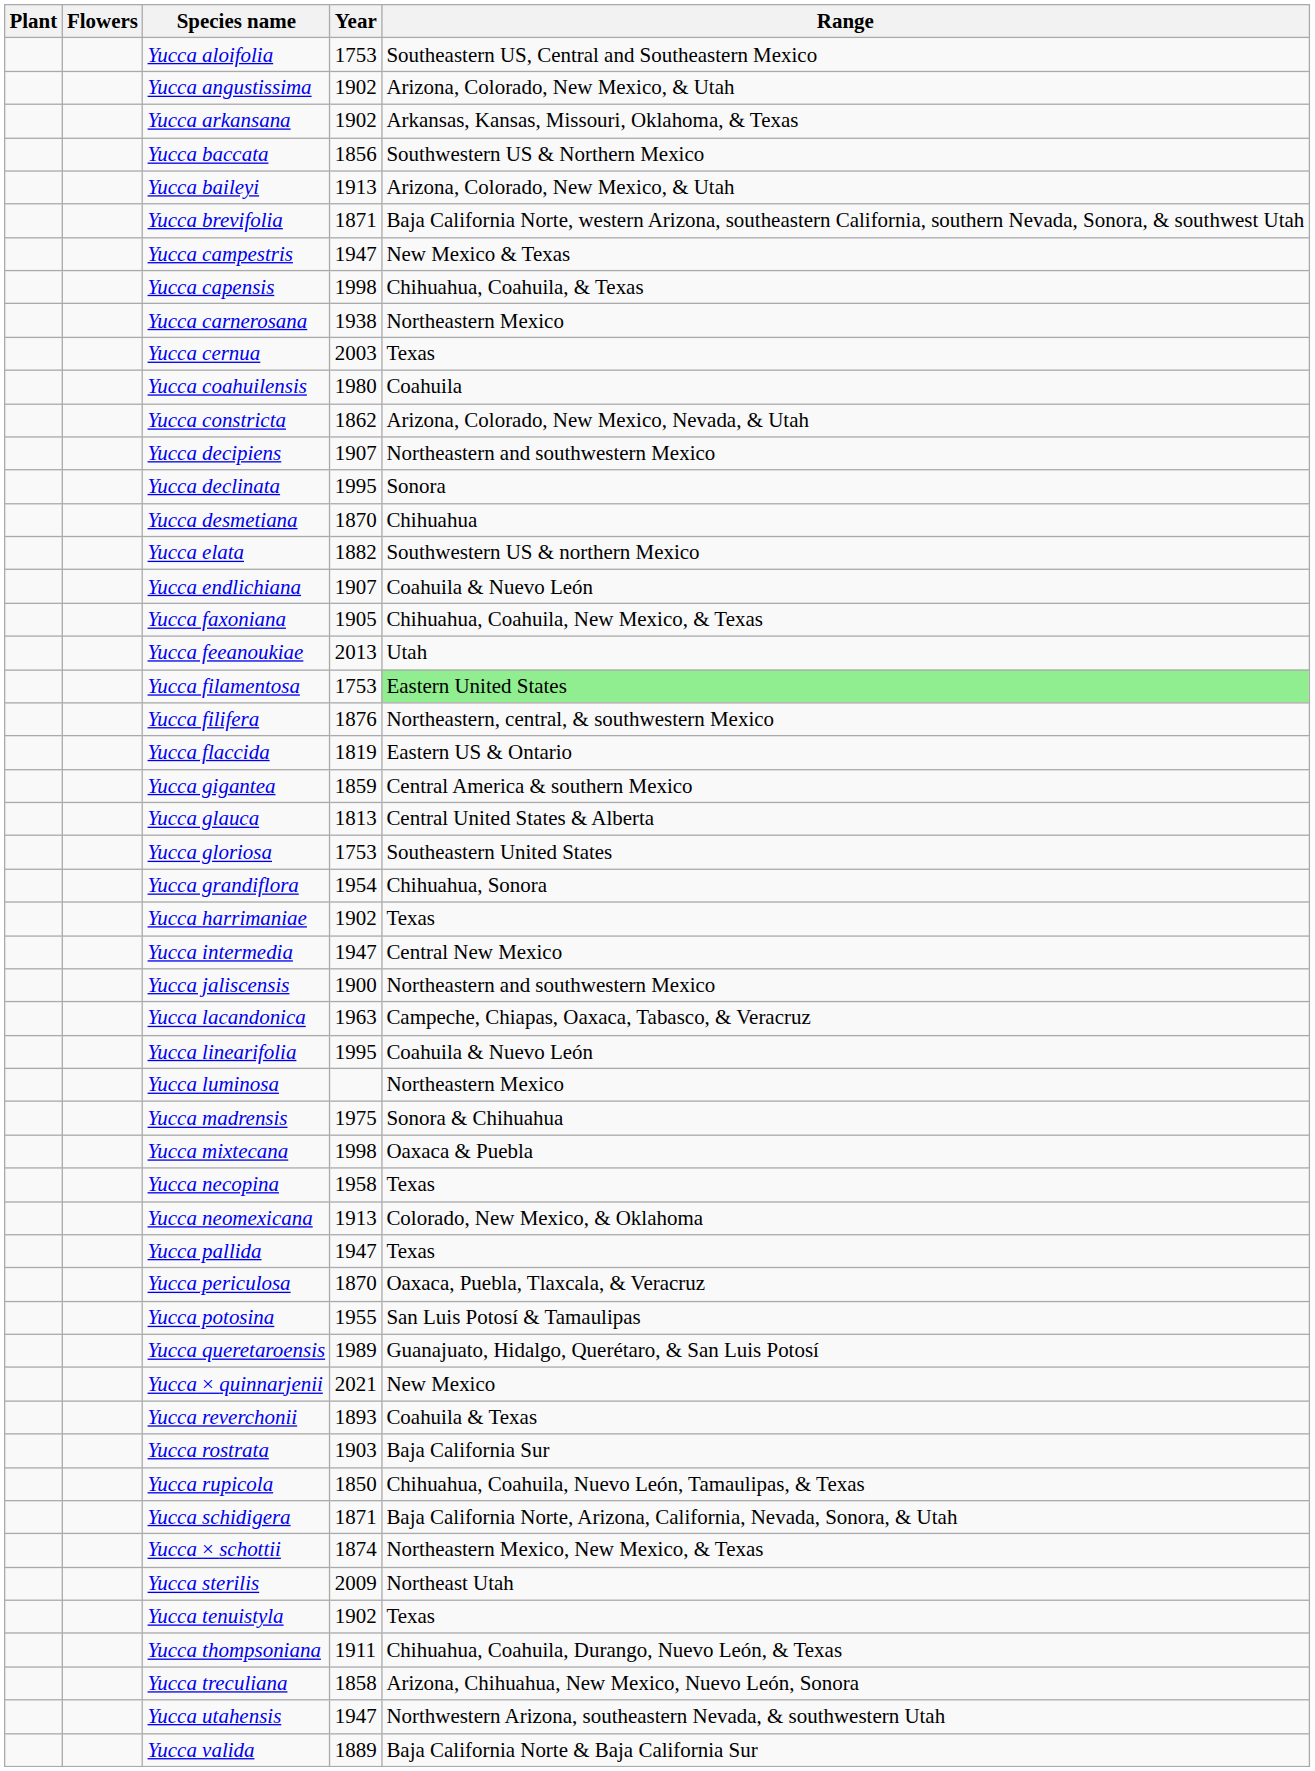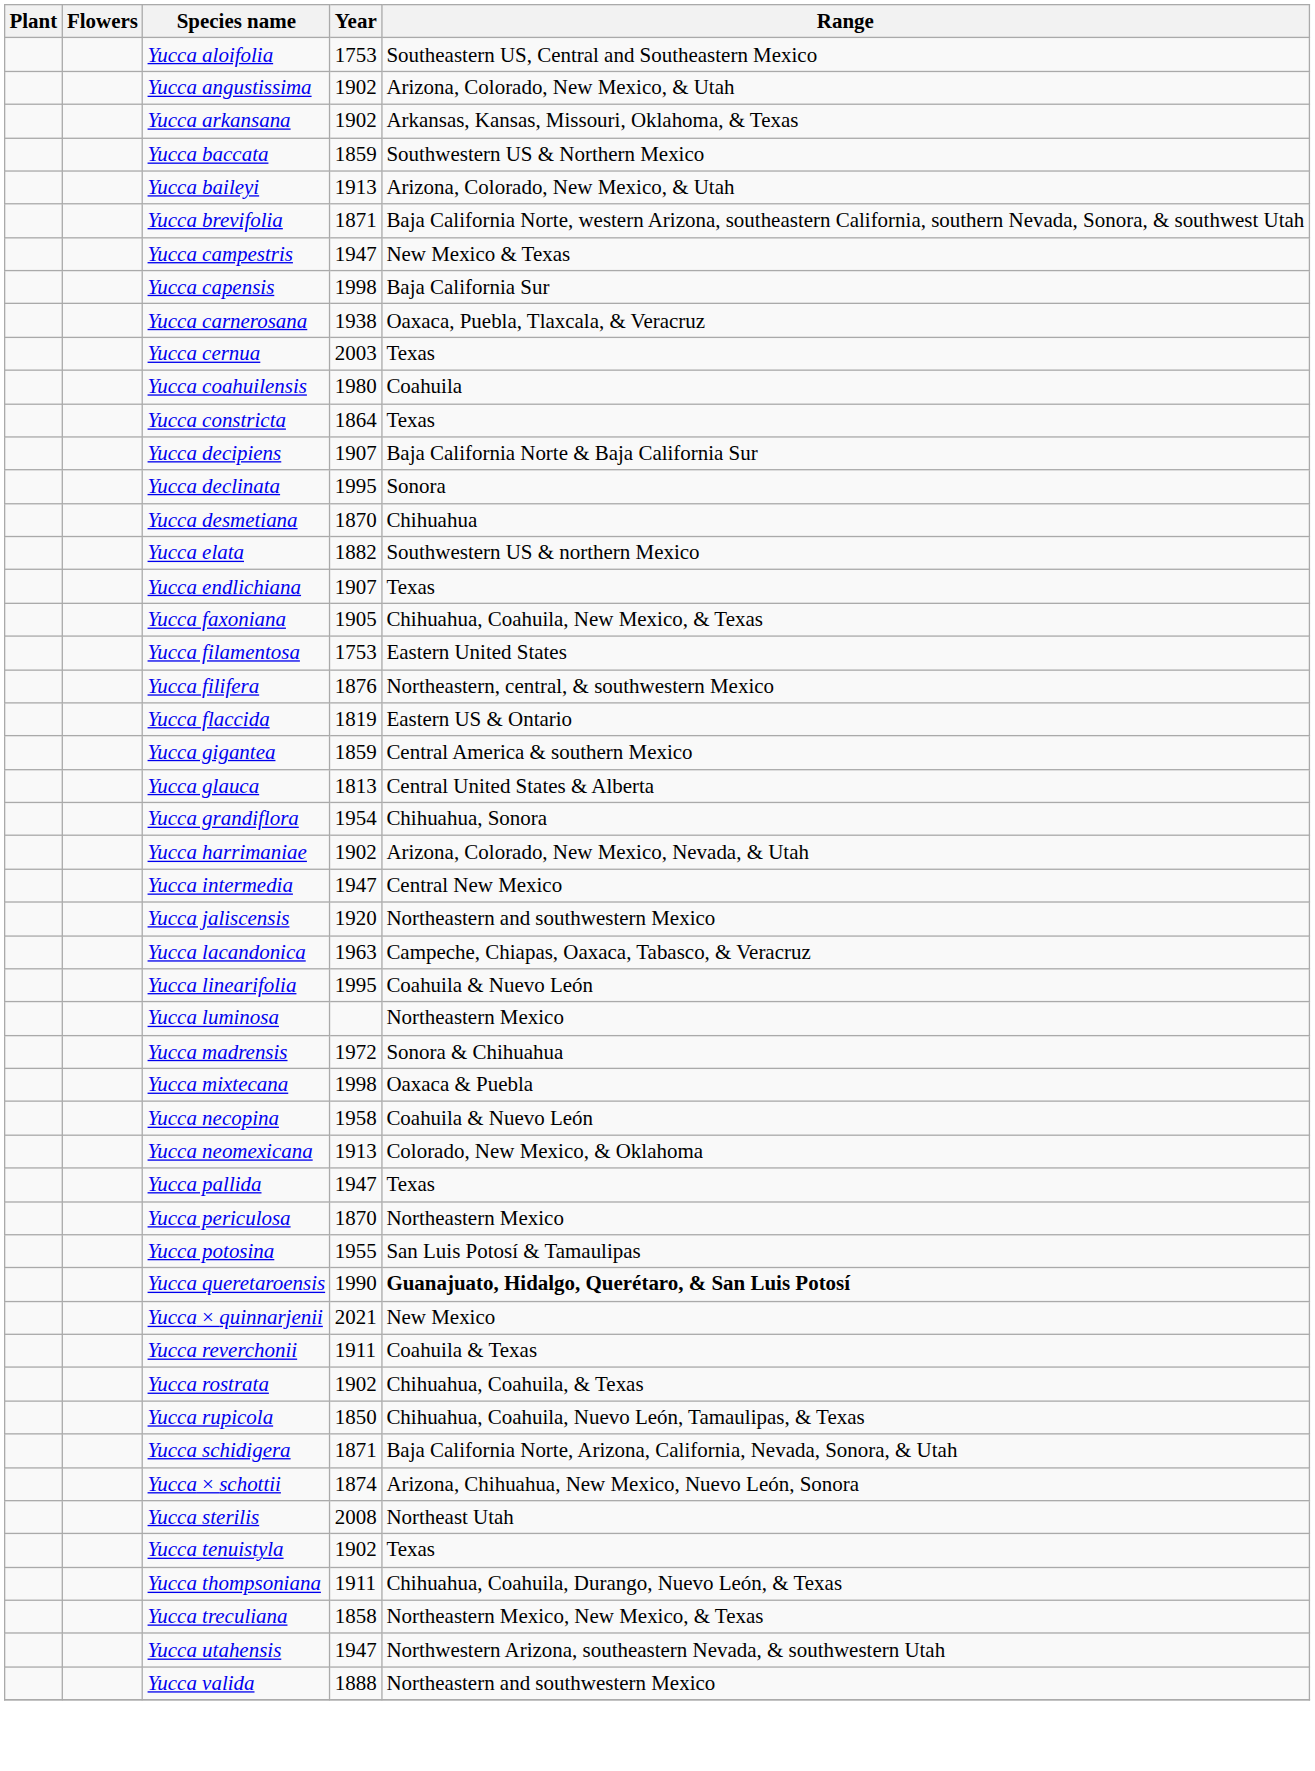 <table class="wikitable sortable mw-collapsible " id="Species">
 <tr>
 <th class="unsortable">Plant</th>
 <th class="unsortable">Flowers</th>
 <th>Species name</th>
 <th>Year</th>
 <th>Range</th>
 </tr>
 <tr>
 <td></td>
 <td></td>
 <td><em><a href='#'>Yucca aloifolia</a></em> </td>
 <td>1753</td>
 <td data-sort-value=C>Southeastern US, Central and Southeastern Mexico</td>
 </tr>
 <tr>
 <td></td>
 <td></td>
 <td><em><a href='#'>Yucca angustissima</a></em> </td>
 <td>1902</td>
 <td data-sort-value=D>Arizona, Colorado, New Mexico, & Utah</td>
 </tr>
 <tr>
 <td></td>
 <td></td>
 <td><em><a href='#'>Yucca arkansana</a></em> </td>
 <td>1902</td>
 <td data-sort-value=D>Arkansas, Kansas, Missouri, Oklahoma, & Texas</td>
 </tr>
 <tr>
 <td></td>
 <td></td>
 <td><em><a href='#'>Yucca baccata</a></em> </td>
-<td>1856</td>
+<td>1859</td>
 <td data-sort-value=C>Southwestern US & Northern Mexico</td>
 </tr>
 <tr>
 <td></td>
 <td></td>
 <td><em><a href='#'>Yucca baileyi</a></em> </td>
 <td>1913</td>
 <td data-sort-value=D>Arizona, Colorado, New Mexico, & Utah</td>
 </tr>
 <tr>
 <td></td>
 <td></td>
 <td><em><a href='#'>Yucca brevifolia</a></em> </td>
 <td>1871</td>
 <td data-sort-value=C>Baja California Norte, western Arizona, southeastern California, southern Nevada, Sonora, & southwest Utah</td>
 </tr>
 <tr>
 <td></td>
 <td></td>
 <td><em><a href='#'>Yucca campestris</a></em> </td>
 <td>1947</td>
 <td data-sort-value=D>New Mexico & Texas</td>
 </tr>
 <tr>
 <td></td>
 <td></td>
 <td><em><a href='#'>Yucca capensis</a></em> </td>
 <td>1998</td>
-<td data-sort-value=C>Chihuahua, Coahuila, & Texas</td>
+<td data-sort-value=B>Baja California Sur</td>
 </tr>
 <tr>
 <td></td>
 <td></td>
 <td><em><a href='#'>Yucca carnerosana</a></em> </td>
 <td>1938</td>
-<td data-sort-value=B>Northeastern Mexico</td>
+<td data-sort-value=B>Oaxaca, Puebla, Tlaxcala, & Veracruz</td>
 </tr>
 <tr>
 <td></td>
 <td></td>
 <td><em><a href='#'>Yucca cernua</a></em> </td>
 <td>2003</td>
 <td data-sort-value=D>Texas</td>
 </tr>
 <tr>
 <td></td>
 <td></td>
 <td><em><a href='#'>Yucca coahuilensis</a></em> </td>
 <td>1980</td>
 <td data-sort-value=B>Coahuila</td>
 </tr>
 <tr>
 <td></td>
 <td></td>
 <td><em><a href='#'>Yucca constricta</a></em> </td>
-<td>1862</td>
-<td data-sort-value=D>Arizona, Colorado, New Mexico, Nevada, & Utah</td>
+<td>1864</td>
+<td data-sort-value=D>Texas</td>
 </tr>
 <tr>
 <td></td>
 <td></td>
 <td><em><a href='#'>Yucca decipiens</a></em> </td>
 <td>1907</td>
-<td data-sort-value=B>Northeastern and southwestern Mexico</td>
+<td data-sort-value=B>Baja California Norte & Baja California Sur</td>
 </tr>
 <tr>
 <td></td>
 <td></td>
 <td><em><a href='#'>Yucca declinata</a></em> </td>
 <td>1995</td>
 <td data-sort-value=B>Sonora</td>
 </tr>
 <tr>
 <td></td>
 <td></td>
 <td><em><a href='#'>Yucca desmetiana</a></em> </td>
 <td>1870</td>
 <td data-sort-value=B>Chihuahua</td>
 </tr>
 <tr>
 <td></td>
 <td></td>
 <td><em><a href='#'>Yucca elata</a></em> </td>
 <td>1882</td>
 <td data-sort-value=C>Southwestern US & northern Mexico</td>
 </tr>
 <tr>
 <td></td>
 <td></td>
 <td><em><a href='#'>Yucca endlichiana</a></em> </td>
 <td>1907</td>
-<td data-sort-value=B>Coahuila & Nuevo León</td>
+<td data-sort-value=D>Texas</td>
 </tr>
 <tr>
 <td></td>
 <td></td>
 <td><em><a href='#'>Yucca faxoniana</a></em> </td>
 <td>1905</td>
 <td data-sort-value=C>Chihuahua, Coahuila, New Mexico, & Texas</td>
 </tr>
 <tr>
 <td></td>
 <td></td>
-<td><em><a href='#'>Yucca feeanoukiae</a></em> </td>
-<td>2013</td>
-<td data-sort-value=D>Utah</td>
-</tr>
-<tr>
-<td></td>
-<td></td>
 <td><em><a href='#'>Yucca filamentosa</a></em> </td>
 <td>1753</td>
-<td data-sort-value=D style="background: lightgreen;">Eastern United States</td>
+<td data-sort-value=D>Eastern United States</td>
 </tr>
 <tr>
 <td></td>
 <td></td>
 <td><em><a href='#'>Yucca filifera</a></em> </td>
 <td>1876</td>
 <td data-sort-value=B>Northeastern, central, & southwestern Mexico</td>
 </tr>
 <tr>
 <td></td>
 <td></td>
 <td><em><a href='#'>Yucca flaccida</a></em> </td>
 <td>1819</td>
 <td data-sort-value=E>Eastern US & Ontario</td>
 </tr>
 <tr>
 <td></td>
 <td></td>
 <td><em><a href='#'>Yucca gigantea</a></em> </td>
 <td>1859</td>
 <td data-sort-value=A>Central America & southern Mexico</td>
 </tr>
 <tr>
 <td></td>
 <td></td>
 <td><em><a href='#'>Yucca glauca</a></em> </td>
 <td>1813</td>
 <td data-sort-value=E>Central United States & Alberta</td>
 </tr>
 <tr>
 <td></td>
 <td></td>
-<td><em><a href='#'>Yucca gloriosa</a></em> </td>
-<td>1753</td>
-<td data-sort-value=D>Southeastern United States</td>
-</tr>
-<tr>
-<td></td>
-<td></td>
 <td><em><a href='#'>Yucca grandiflora</a></em> </td>
 <td>1954</td>
 <td data-sort-value=B>Chihuahua, Sonora</td>
 </tr>
 <tr>
 <td></td>
 <td></td>
 <td><em><a href='#'>Yucca harrimaniae</a></em> </td>
 <td>1902</td>
-<td data-sort-value=D>Texas</td>
+<td data-sort-value=D>Arizona, Colorado, New Mexico, Nevada, & Utah</td>
 </tr>
 <tr>
 <td></td>
 <td></td>
 <td><em><a href='#'>Yucca intermedia</a></em> </td>
 <td>1947</td>
 <td data-sort-value=D>Central New Mexico</td>
 </tr>
 <tr>
 <td></td>
 <td></td>
 <td><em><a href='#'>Yucca jaliscensis</a></em> </td>
-<td>1900</td>
+<td>1920</td>
 <td data-sort-value=B>Northeastern and southwestern Mexico</td>
 </tr>
 <tr>
 <td></td>
 <td></td>
 <td><em><a href='#'>Yucca lacandonica</a></em> </td>
 <td>1963</td>
 <td data-sort-value=B>Campeche, Chiapas, Oaxaca, Tabasco, & Veracruz</td>
 </tr>
 <tr>
 <td></td>
 <td></td>
 <td><em><a href='#'>Yucca linearifolia</a></em> </td>
 <td>1995</td>
 <td data-sort-value=B>Coahuila & Nuevo León</td>
 </tr>
 <tr>
 <td></td>
 <td></td>
 <td><em><a href='#'>Yucca luminosa</a></em> </td>
 <td></td>
 <td data-sort-value=B>Northeastern Mexico</td>
 </tr>
 <tr>
 <td></td>
 <td></td>
 <td><em><a href='#'>Yucca madrensis</a></em> </td>
-<td>1975</td>
+<td>1972</td>
 <td data-sort-value=B>Sonora & Chihuahua</td>
 </tr>
 <tr>
 <td></td>
 <td></td>
 <td><em><a href='#'>Yucca mixtecana</a></em> </td>
 <td>1998</td>
 <td data-sort-value=B>Oaxaca & Puebla</td>
 </tr>
 <tr>
 <td></td>
 <td></td>
 <td><em><a href='#'>Yucca necopina</a></em> </td>
 <td>1958</td>
-<td data-sort-value=D>Texas</td>
+<td data-sort-value=B>Coahuila & Nuevo León</td>
 </tr>
 <tr>
 <td></td>
 <td></td>
 <td><em><a href='#'>Yucca neomexicana</a></em> </td>
 <td>1913</td>
 <td data-sort-value=D>Colorado, New Mexico, & Oklahoma</td>
 </tr>
 <tr>
 <td></td>
 <td></td>
 <td><em><a href='#'>Yucca pallida</a></em> </td>
 <td>1947</td>
 <td data-sort-value=D>Texas</td>
 </tr>
 <tr>
 <td></td>
 <td></td>
 <td><em><a href='#'>Yucca periculosa</a></em> </td>
 <td>1870</td>
-<td data-sort-value=B>Oaxaca, Puebla, Tlaxcala, & Veracruz</td>
+<td data-sort-value=B>Northeastern Mexico</td>
 </tr>
 <tr>
 <td></td>
 <td></td>
 <td><em><a href='#'>Yucca potosina</a></em> </td>
 <td>1955</td>
 <td data-sort-value=B>San Luis Potosí & Tamaulipas</td>
 </tr>
 <tr>
 <td></td>
 <td></td>
 <td><em><a href='#'>Yucca queretaroensis</a></em> </td>
-<td>1989</td>
-<td data-sort-value=B>Guanajuato, Hidalgo, Querétaro, & San Luis Potosí</td>
+<td>1990</td>
+<td data-sort-value=B><strong>Guanajuato, Hidalgo, Querétaro, & San Luis Potosí</strong></td>
 </tr>
 <tr>
 <td></td>
 <td></td>
 <td><a href='#'><em>Yucca</em> × <em>quinnarjenii</em></a> </td>
 <td>2021</td>
 <td data-sort-value=D>New Mexico</td>
 </tr>
 <tr>
 <td></td>
 <td></td>
 <td><em><a href='#'>Yucca reverchonii</a></em> </td>
-<td>1893</td>
+<td>1911</td>
 <td data-sort-value=C>Coahuila & Texas</td>
 </tr>
 <tr>
 <td></td>
 <td></td>
 <td><em><a href='#'>Yucca rostrata</a></em> </td>
-<td>1903</td>
-<td data-sort-value=B>Baja California Sur</td>
+<td>1902</td>
+<td data-sort-value=C>Chihuahua, Coahuila, & Texas</td>
 </tr>
 <tr>
 <td></td>
 <td></td>
 <td><em><a href='#'>Yucca rupicola</a></em> </td>
 <td>1850</td>
 <td data-sort-value=C>Chihuahua, Coahuila, Nuevo León, Tamaulipas, & Texas</td>
 </tr>
 <tr>
 <td></td>
 <td></td>
 <td><em><a href='#'>Yucca schidigera</a></em> </td>
 <td>1871</td>
 <td data-sort-value=C>Baja California Norte, Arizona, California, Nevada, Sonora, & Utah</td>
 </tr>
 <tr>
 <td></td>
 <td></td>
 <td><a href='#'><em>Yucca</em> × <em>schottii</em></a> </td>
 <td>1874</td>
-<td data-sort-value=D>Northeastern Mexico, New Mexico, & Texas</td>
+<td data-sort-value=C>Arizona, Chihuahua, New Mexico, Nuevo León, Sonora</td>
 </tr>
 <tr>
 <td></td>
 <td></td>
 <td><em><a href='#'>Yucca sterilis</a></em> </td>
-<td>2009</td>
+<td>2008</td>
 <td data-sort-value=D>Northeast Utah</td>
 </tr>
 <tr>
 <td></td>
 <td></td>
 <td><em><a href='#'>Yucca tenuistyla</a></em> </td>
 <td>1902</td>
 <td data-sort-value=D>Texas</td>
 </tr>
 <tr>
 <td></td>
 <td></td>
 <td><em><a href='#'>Yucca thompsoniana</a></em> </td>
 <td>1911</td>
 <td data-sort-value=D>Chihuahua, Coahuila, Durango, Nuevo León, & Texas</td>
 </tr>
 <tr>
 <td></td>
 <td></td>
 <td><em><a href='#'>Yucca treculiana</a></em> </td>
 <td>1858</td>
-<td data-sort-value=C>Arizona, Chihuahua, New Mexico, Nuevo León, Sonora</td>
+<td data-sort-value=D>Northeastern Mexico, New Mexico, & Texas</td>
 </tr>
 <tr>
 <td></td>
 <td></td>
 <td><em><a href='#'>Yucca utahensis</a></em> </td>
 <td>1947</td>
 <td data-sort-value=D>Northwestern Arizona, southeastern Nevada, & southwestern Utah</td>
 </tr>
 <tr>
 <td></td>
 <td></td>
 <td><em><a href='#'>Yucca valida</a></em> </td>
-<td>1889</td>
-<td data-sort-value=B>Baja California Norte & Baja California Sur</td>
+<td>1888</td>
+<td data-sort-value=B>Northeastern and southwestern Mexico</td>
 </tr>
 <tr>
 </tr>
 </table>
